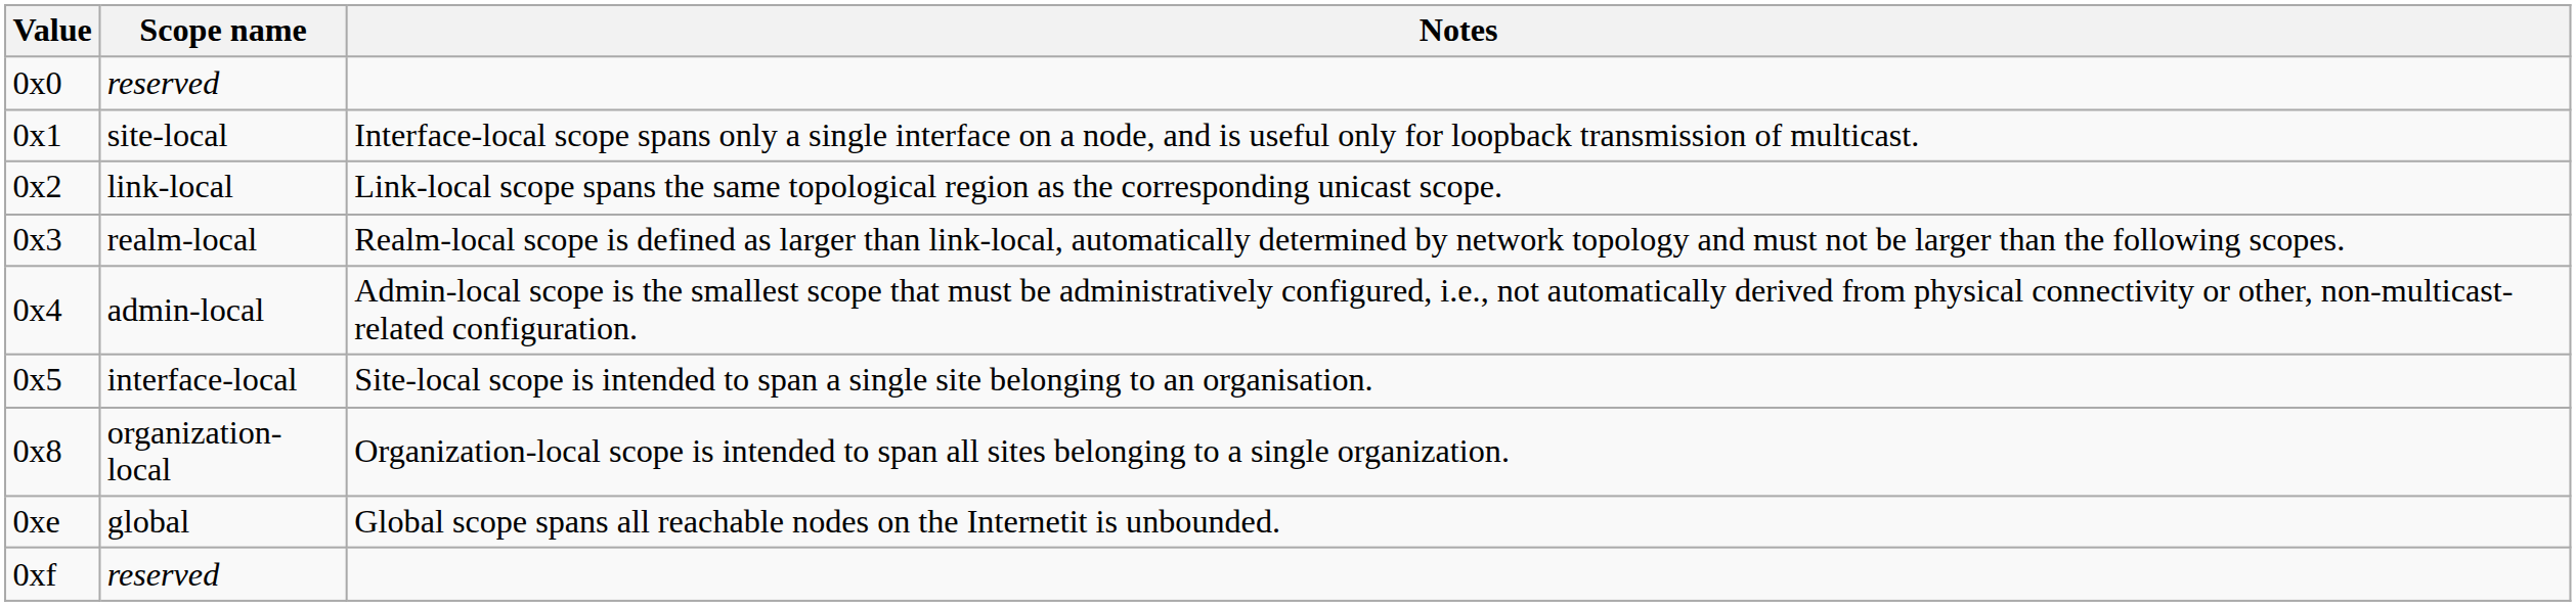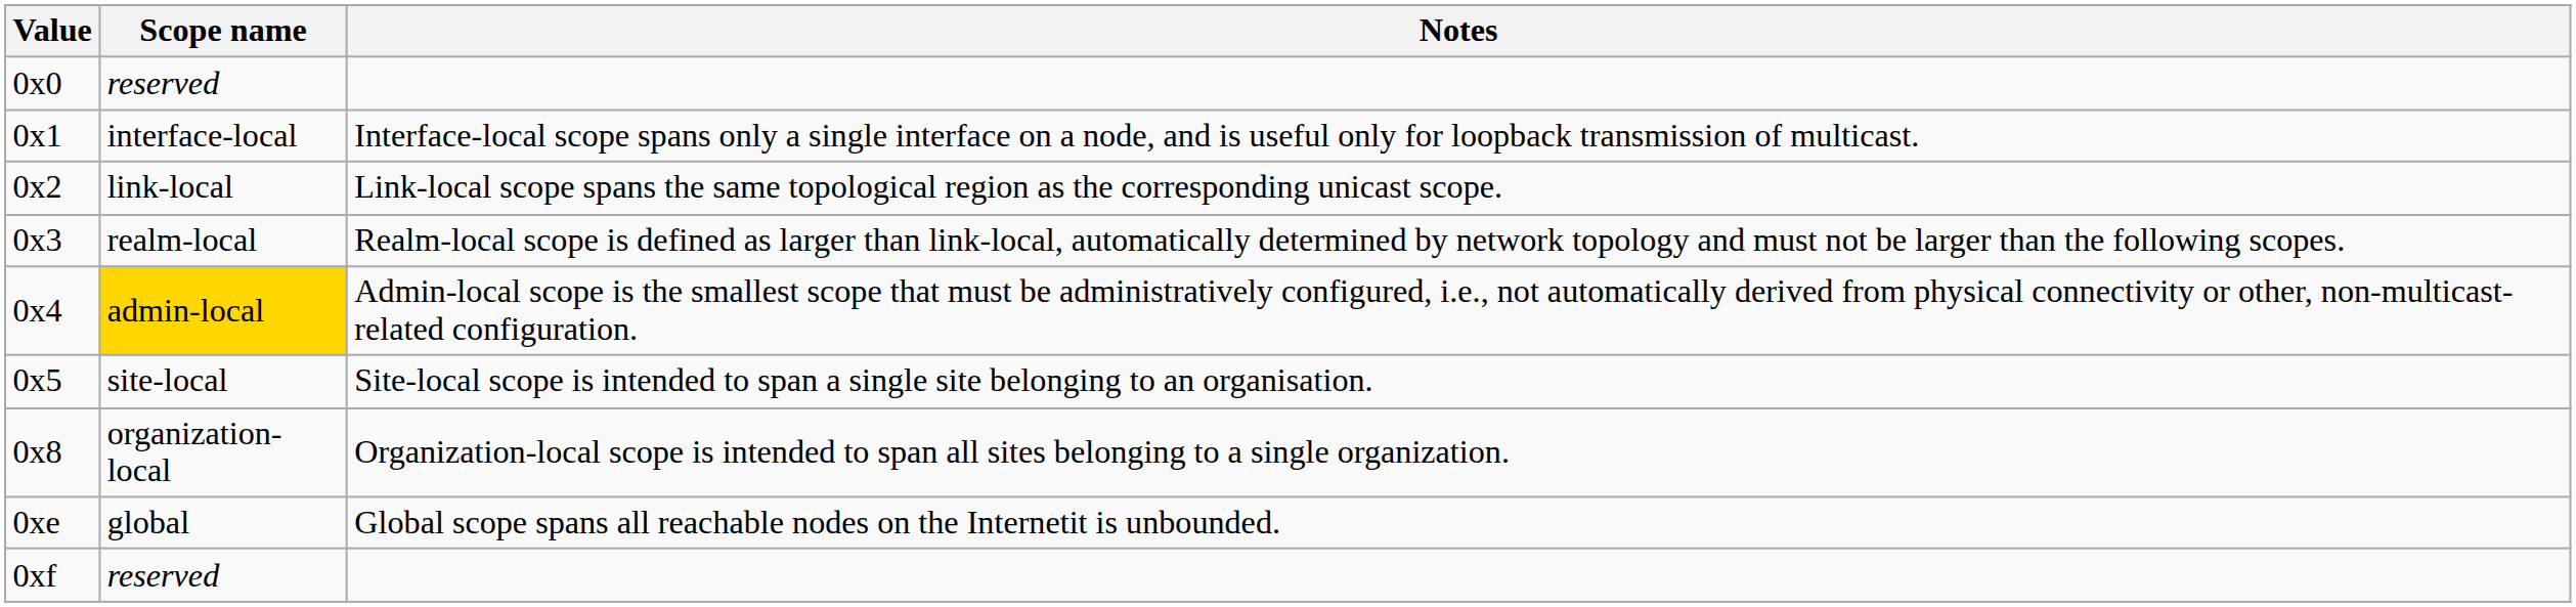 <table class="wikitable">
 <tr>
 <th scope="col">Value</th>
 <th scope="col">Scope name</th>
 <th scope="col">Notes</th>
 </tr>
 <tr>
 <td>0x0</td>
 <td><em>reserved</em></td>
 <td></td>
 </tr>
 <tr>
 <td>0x1</td>
-<td>site-local</td>
+<td>interface-local</td>
 <td>Interface-local scope spans only a single interface on a node, and is useful only for loopback transmission of multicast.</td>
 </tr>
 <tr>
 <td>0x2</td>
 <td>link-local</td>
 <td>Link-local scope spans the same topological region as the corresponding unicast scope.</td>
 </tr>
 <tr>
 <td>0x3</td>
 <td>realm-local</td>
 <td>Realm-local scope is defined as larger than link-local, automatically determined by network topology and must not be larger than the following scopes.</td>
 </tr>
 <tr>
 <td>0x4</td>
-<td>admin-local</td>
+<td style="background: gold;">admin-local</td>
 <td>Admin-local scope is the smallest scope that must be administratively configured, i.e., not automatically derived from physical connectivity or other, non-multicast-related configuration.</td>
 </tr>
 <tr>
 <td>0x5</td>
-<td>interface-local</td>
+<td>site-local</td>
 <td>Site-local scope is intended to span a single site belonging to an organisation.</td>
 </tr>
 <tr>
 <td>0x8</td>
 <td>organization-local</td>
 <td>Organization-local scope is intended to span all sites belonging to a single organization.</td>
 </tr>
 <tr>
 <td>0xe</td>
 <td>global</td>
 <td>Global scope spans all reachable nodes on the Internetit is unbounded.</td>
 </tr>
 <tr>
 <td>0xf</td>
 <td><em>reserved</em></td>
 <td></td>
 </tr>
 </table>
